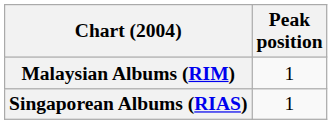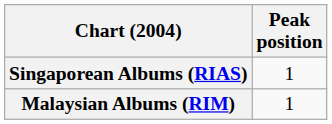 <table class="wikitable plainrowheaders sortable">
 <tr>
 <th>Chart (2004)</th>
 <th>Peak<br>position</th>
 </tr>
 <tr>
+<th scope="row">Singaporean Albums (<a href='#'>RIAS</a>)</th>
+<td align="center">1</td>
+</tr>
+<tr>
 <th scope="row">Malaysian Albums (<a href='#'>RIM</a>)</th>
 <td align="center">1</td>
 </tr>
-<tr>
-<th scope="row">Singaporean Albums (<a href='#'>RIAS</a>)</th>
-<td align="center">1</td>
-</tr>
 </table>
